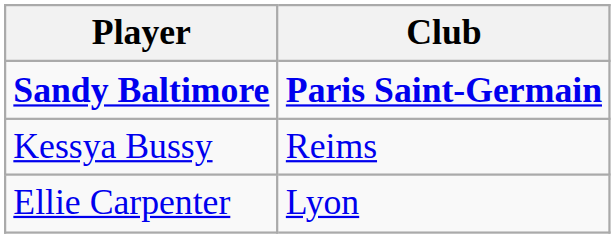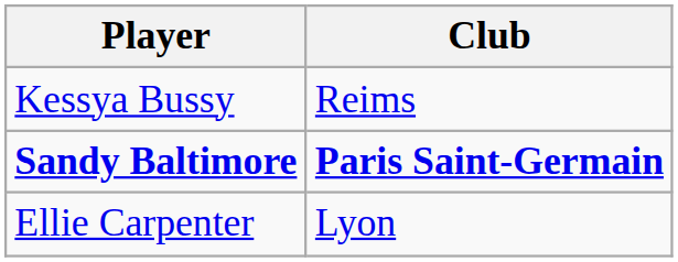 <table class="wikitable">
 <tr>
 <th>Player</th>
 <th>Club</th>
 </tr>
 <tr>
+<td> <a href='#'>Kessya Bussy</a></td>
+<td><a href='#'>Reims</a></td>
+</tr>
+<tr>
 <td> <strong><a href='#'>Sandy Baltimore</a></strong></td>
 <td><strong><a href='#'>Paris Saint-Germain</a></strong></td>
-</tr>
-<tr>
-<td> <a href='#'>Kessya Bussy</a></td>
-<td><a href='#'>Reims</a></td>
 </tr>
 <tr>
 <td> <a href='#'>Ellie Carpenter</a></td>
 <td><a href='#'>Lyon</a></td>
 </tr>
 </table>
